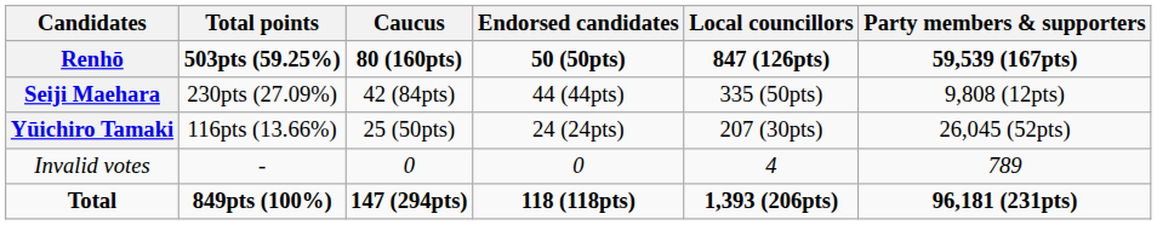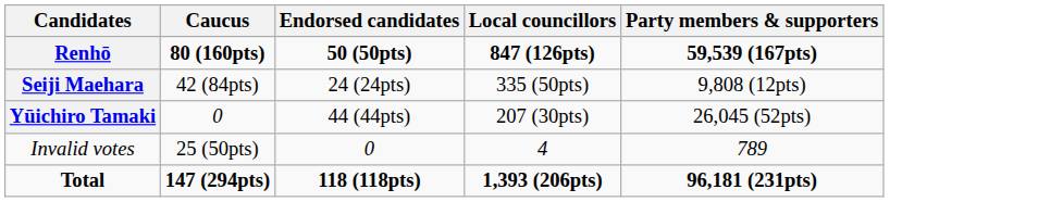 <table class="wikitable" style="text-align: center;">
 <tr>
 <th>Candidates</th>
-<th>Total points</th>
 <th>Caucus</th>
 <th>Endorsed candidates</th>
 <th>Local councillors</th>
 <th>Party members & supporters</th>
 </tr>
 <tr>
 <th><strong><a href='#'>Renhō</a></strong></th>
-<td><strong>503pts (59.25%)</strong></td>
 <td><strong>80 (160pts)</strong></td>
 <td><strong>50 (50pts)</strong></td>
 <td><strong>847 (126pts)</strong></td>
 <td><strong>59,539 (167pts)</strong></td>
 </tr>
 <tr>
 <th><a href='#'>Seiji Maehara</a></th>
-<td>230pts (27.09%)</td>
 <td>42 (84pts)</td>
-<td>44 (44pts)</td>
+<td>24 (24pts)</td>
 <td>335 (50pts)</td>
 <td>9,808 (12pts)</td>
 </tr>
 <tr>
 <th><a href='#'>Yūichiro Tamaki</a></th>
-<td>116pts (13.66%)</td>
-<td>25 (50pts)</td>
-<td>24 (24pts)</td>
+<td><em>0</em></td>
+<td>44 (44pts)</td>
 <td>207 (30pts)</td>
 <td>26,045 (52pts)</td>
 </tr>
 <tr>
 <td><em>Invalid votes</em></td>
-<td>-</td>
-<td><em>0</em></td>
+<td>25 (50pts)</td>
 <td><em>0</em></td>
 <td><em>4</em></td>
 <td><em>789</em></td>
 </tr>
 <tr>
 <td><strong>Total</strong></td>
-<td><strong>849pts (100%)</strong></td>
 <td><strong>147 (294pts)</strong></td>
 <td><strong>118 (118pts)</strong></td>
 <td><strong>1,393 (206pts)</strong></td>
 <td><strong>96,181 (231pts)</strong></td>
 </tr>
 </table>
